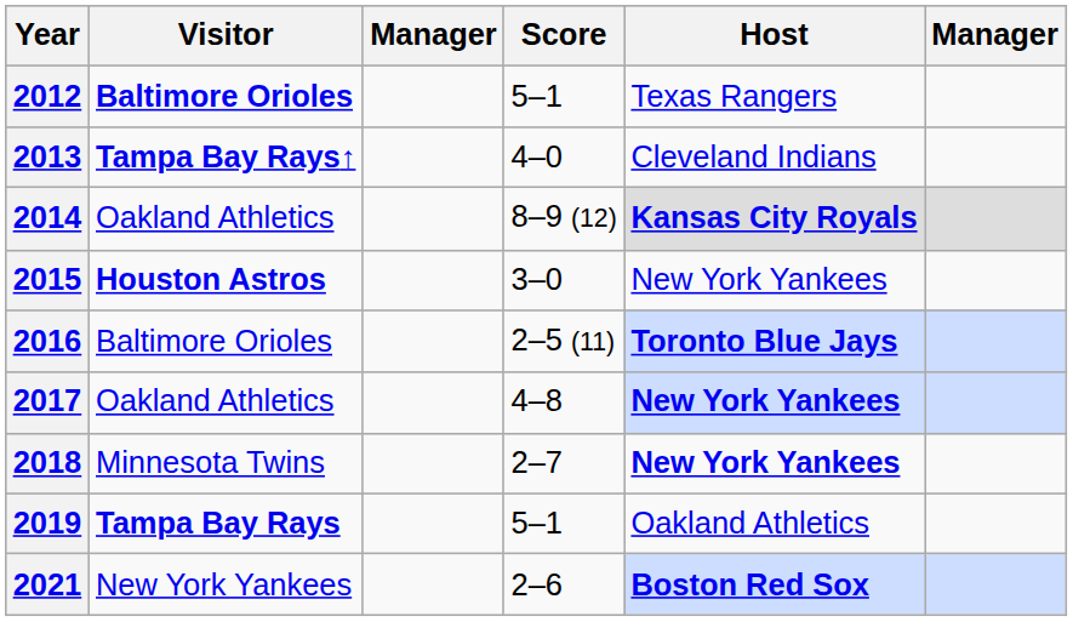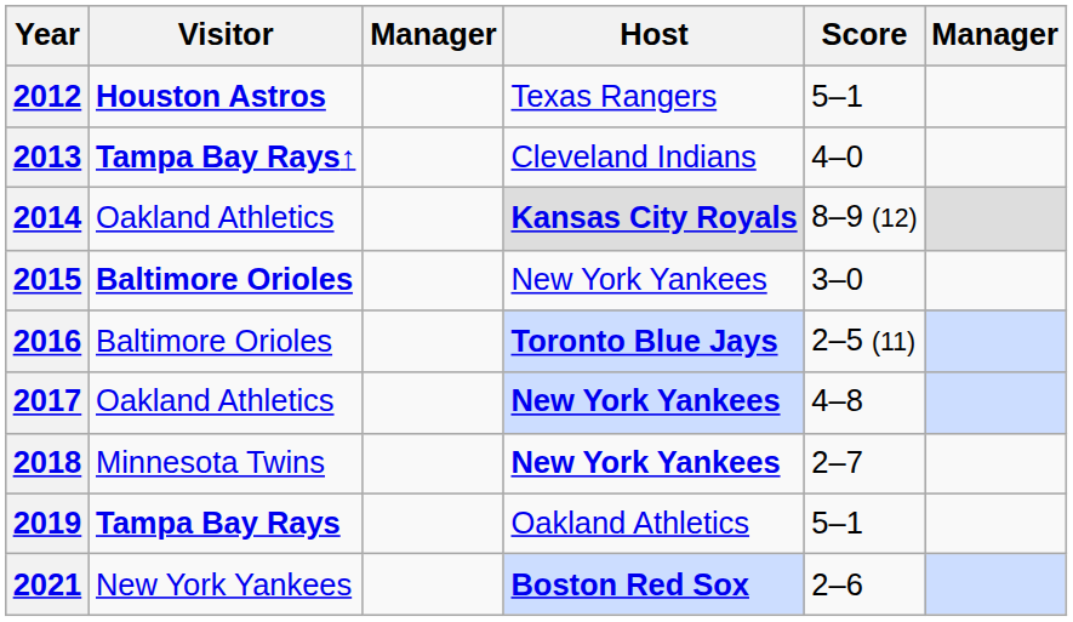 <table class="wikitable sortable plainrowheaders" style="font-size:1.00em; line-height:1.5em;">
 <tr>
 <th scope="col">Year</th>
 <th scope="col">Visitor</th>
 <th scope="col">Manager</th>
+<th scope="col">Host</th>
 <th scope="col">Score</th>
-<th scope="col">Host</th>
 <th scope="col">Manager</th>
 </tr>
 <tr>
 <th scope="row" style="text-align:center"><a href='#'>2012</a></th>
-<td><strong><a href='#'>Baltimore Orioles</a></strong></td>
+<td><strong><a href='#'>Houston Astros</a></strong></td>
 <td></td>
+<td><a href='#'>Texas Rangers</a></td>
 <td>5–1</td>
-<td><a href='#'>Texas Rangers</a></td>
 <td></td>
 </tr>
 <tr>
 <th scope="row" style="text-align:center"><a href='#'>2013</a></th>
 <td><strong><a href='#'>Tampa Bay Rays</a></strong><a href='#'>↑</a></td>
 <td></td>
+<td><a href='#'>Cleveland Indians</a></td>
 <td>4–0</td>
-<td><a href='#'>Cleveland Indians</a></td>
 <td></td>
 </tr>
 <tr>
 <th scope="row" style="text-align:center"><a href='#'>2014</a></th>
 <td><a href='#'>Oakland Athletics</a></td>
 <td></td>
+<td bgcolor="#dddddd"><strong><a href='#'>Kansas City Royals</a></strong></td>
 <td>8–9 <small>(12)</small></td>
-<td bgcolor="#dddddd"><strong><a href='#'>Kansas City Royals</a></strong></td>
 <td bgcolor="#dddddd"></td>
 </tr>
 <tr>
 <th scope="row" style="text-align:center"><a href='#'>2015</a></th>
-<td><strong><a href='#'>Houston Astros</a></strong></td>
+<td><strong><a href='#'>Baltimore Orioles</a></strong></td>
 <td></td>
+<td><a href='#'>New York Yankees</a></td>
 <td>3–0</td>
-<td><a href='#'>New York Yankees</a></td>
 <td></td>
 </tr>
 <tr>
 <th scope="row" style="text-align:center"><a href='#'>2016</a></th>
 <td><a href='#'>Baltimore Orioles</a></td>
 <td></td>
+<td bgcolor="#ccddff"><strong><a href='#'>Toronto Blue Jays</a></strong></td>
 <td>2–5 <small>(11)</small></td>
-<td bgcolor="#ccddff"><strong><a href='#'>Toronto Blue Jays</a></strong></td>
 <td bgcolor="#ccddff"></td>
 </tr>
 <tr>
 <th scope="row" style="text-align:center"><a href='#'>2017</a></th>
 <td><a href='#'>Oakland Athletics</a></td>
 <td></td>
+<td bgcolor="#ccddff"><strong><a href='#'>New York Yankees</a></strong></td>
 <td>4–8</td>
-<td bgcolor="#ccddff"><strong><a href='#'>New York Yankees</a></strong></td>
 <td bgcolor="#ccddff"></td>
 </tr>
 <tr>
 <th scope="row" style="text-align:center"><a href='#'>2018</a></th>
 <td><a href='#'>Minnesota Twins</a></td>
 <td></td>
+<td><strong><a href='#'>New York Yankees</a></strong></td>
 <td>2–7</td>
-<td><strong><a href='#'>New York Yankees</a></strong></td>
 <td></td>
 </tr>
 <tr>
 <th scope="row" style="text-align:center"><a href='#'>2019</a></th>
 <td><strong><a href='#'>Tampa Bay Rays</a></strong></td>
 <td></td>
+<td><a href='#'>Oakland Athletics</a></td>
 <td>5–1</td>
-<td><a href='#'>Oakland Athletics</a></td>
 <td></td>
 </tr>
 <tr>
 <th scope="row" style="text-align:center"><a href='#'>2021</a></th>
 <td><a href='#'>New York Yankees</a></td>
 <td></td>
+<td bgcolor="#ccddff"><strong><a href='#'>Boston Red Sox</a></strong></td>
 <td>2–6</td>
-<td bgcolor="#ccddff"><strong><a href='#'>Boston Red Sox</a></strong></td>
 <td bgcolor="#ccddff"></td>
 </tr>
 </table>
